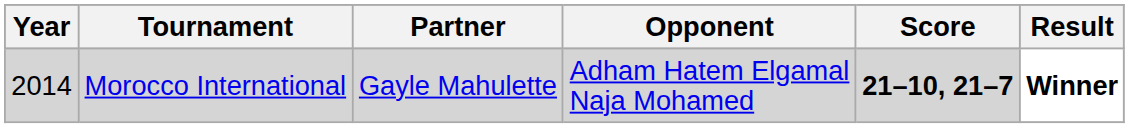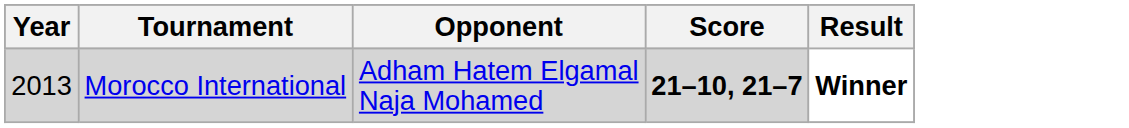 <table class="sortable wikitable" style="font-size: 90%;">
 <tr>
 <th>Year</th>
 <th>Tournament</th>
-<th>Partner</th>
 <th>Opponent</th>
 <th>Score</th>
 <th>Result</th>
 </tr>
 <tr style="background:#D5D5D5">
-<td align="center">2014</td>
+<td align="center">2013</td>
 <td align="left"><a href='#'>Morocco International</a></td>
-<td align="left"> <a href='#'>Gayle Mahulette</a></td>
 <td align="left"> <a href='#'>Adham Hatem Elgamal</a><br> <a href='#'>Naja Mohamed</a></td>
 <td align="left"><strong>21–10, 21–7</strong></td>
 <td style="text-align:left; background:white"> <strong>Winner</strong></td>
 </tr>
 </table>
